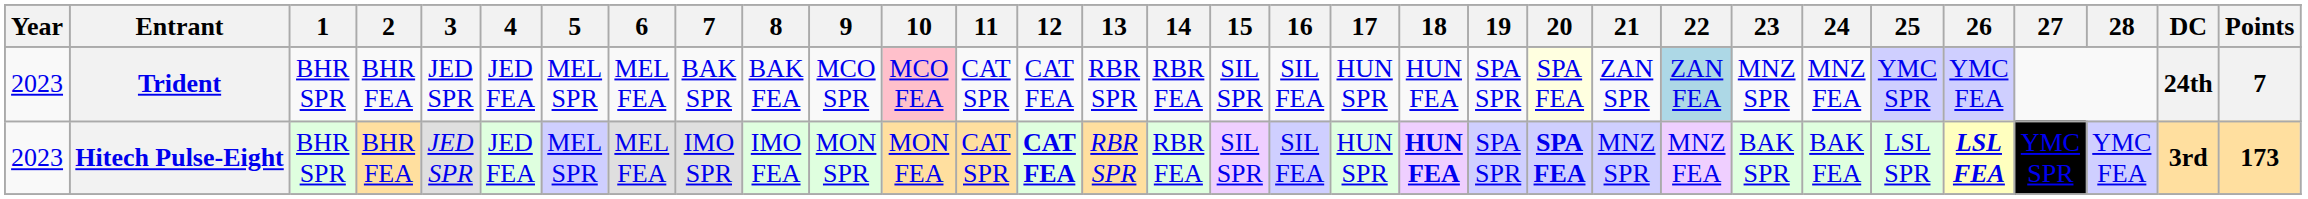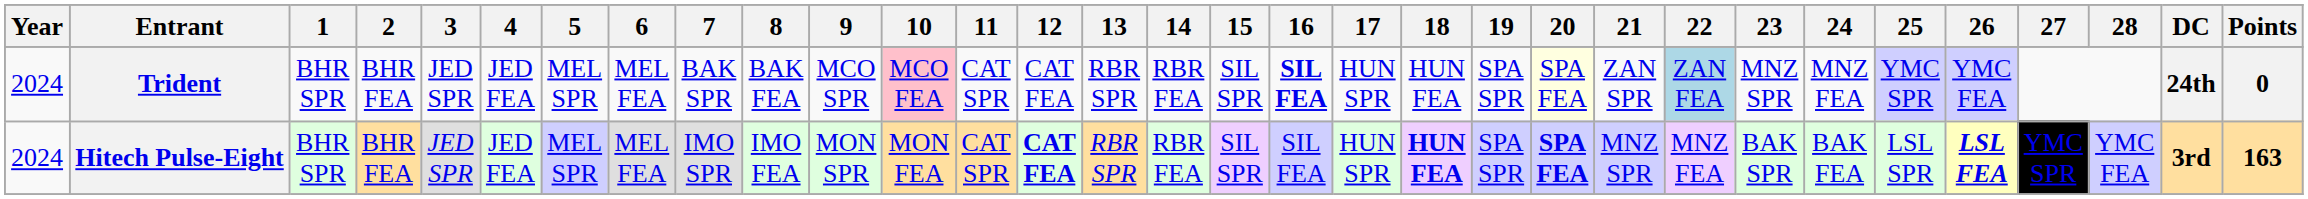 <table class="wikitable" style="text-align:center; font-size:85%">
 <tr>
 <th>Year</th>
 <th>Entrant</th>
 <th>1</th>
 <th>2</th>
 <th>3</th>
 <th>4</th>
 <th>5</th>
 <th>6</th>
 <th>7</th>
 <th>8</th>
 <th>9</th>
 <th>10</th>
 <th>11</th>
 <th>12</th>
 <th>13</th>
 <th>14</th>
 <th>15</th>
 <th>16</th>
 <th>17</th>
 <th>18</th>
 <th>19</th>
 <th>20</th>
 <th>21</th>
 <th>22</th>
 <th>23</th>
 <th>24</th>
 <th>25</th>
 <th>26</th>
 <th>27</th>
 <th>28</th>
 <th>DC</th>
 <th>Points</th>
 </tr>
 <tr>
-<td id=2023F><a href='#'>2023</a></td>
+<td id=2023F><a href='#'>2024</a></td>
 <th nowrap><a href='#'>Trident</a></th>
 <td><a href='#'>BHR<br>SPR</a></td>
 <td><a href='#'>BHR<br>FEA</a></td>
 <td><a href='#'>JED<br>SPR</a></td>
 <td><a href='#'>JED<br>FEA</a></td>
 <td><a href='#'>MEL<br>SPR</a></td>
 <td><a href='#'>MEL<br>FEA</a></td>
 <td><a href='#'>BAK<br>SPR</a></td>
 <td><a href='#'>BAK<br>FEA</a></td>
 <td><a href='#'>MCO<br>SPR</a></td>
 <td style="background: pink;"><a href='#'>MCO<br>FEA</a></td>
 <td><a href='#'>CAT<br>SPR</a></td>
 <td><a href='#'>CAT<br>FEA</a></td>
 <td><a href='#'>RBR<br>SPR</a></td>
 <td><a href='#'>RBR<br>FEA</a></td>
 <td><a href='#'>SIL<br>SPR</a></td>
-<td><a href='#'>SIL<br>FEA</a></td>
+<td><strong><a href='#'>SIL<br>FEA</a></strong></td>
 <td><a href='#'>HUN<br>SPR</a></td>
 <td><a href='#'>HUN<br>FEA</a></td>
 <td><a href='#'>SPA<br>SPR</a></td>
 <td style="background: lightyellow;"><a href='#'>SPA<br>FEA</a></td>
 <td><a href='#'>ZAN<br>SPR</a></td>
 <td style="background: lightblue;"><a href='#'>ZAN<br>FEA</a></td>
 <td><a href='#'>MNZ<br>SPR</a></td>
 <td><a href='#'>MNZ<br>FEA</a></td>
 <td style="background:#CFCFFF;"><a href='#'>YMC<br>SPR</a><br></td>
 <td style="background:#CFCFFF;"><a href='#'>YMC<br>FEA</a><br></td>
 <td colspan=2></td>
 <th>24th</th>
-<th>7</th>
+<th>0</th>
 </tr>
 <tr>
-<td id=2024R><a href='#'>2023</a></td>
+<td id=2024R><a href='#'>2024</a></td>
 <th nowrap><a href='#'>Hitech Pulse-Eight</a></th>
 <td style="background:#DFFFDF;"><a href='#'>BHR<br>SPR</a><br></td>
 <td style="background:#FFDF9F;"><a href='#'>BHR<br>FEA</a><br></td>
 <td style="background:#DFDFDF;"><em><a href='#'>JED<br>SPR</a></em><br></td>
 <td style="background:#DFFFDF;"><a href='#'>JED<br>FEA</a><br></td>
 <td style="background:#CFCFFF;"><a href='#'>MEL<br>SPR</a><br></td>
 <td style="background:#DFDFDF;"><a href='#'>MEL<br>FEA</a><br></td>
 <td style="background:#DFDFDF;"><a href='#'>IMO<br>SPR</a><br></td>
 <td style="background:#DFFFDF;"><a href='#'>IMO<br>FEA</a><br></td>
 <td style="background:#DFFFDF;"><a href='#'>MON<br>SPR</a><br></td>
 <td style="background:#FFDF9F;"><a href='#'>MON<br>FEA</a><br></td>
 <td style="background:#FFDF9F;"><a href='#'>CAT<br>SPR</a><br></td>
 <td style="background:#DFFFDF;"><strong><a href='#'>CAT<br>FEA</a></strong><br></td>
 <td style="background:#FFDF9F;"><em><a href='#'>RBR<br>SPR</a></em><br></td>
 <td style="background:#DFFFDF;"><a href='#'>RBR<br>FEA</a><br></td>
 <td style="background:#EFCFFF;"><a href='#'>SIL<br>SPR</a><br></td>
 <td style="background:#CFCFFF;"><a href='#'>SIL<br>FEA</a><br></td>
 <td style="background:#DFFFDF;"><a href='#'>HUN<br>SPR</a><br></td>
 <td style="background:#EFCFFF;"><strong><a href='#'>HUN<br>FEA</a></strong><br></td>
 <td style="background:#CFCFFF;"><a href='#'>SPA<br>SPR</a><br></td>
 <td style="background:#CFCFFF;"><strong><a href='#'>SPA<br>FEA</a></strong><br></td>
 <td style="background:#CFCFFF;"><a href='#'>MNZ<br>SPR</a><br></td>
 <td style="background:#EFCFFF;"><a href='#'>MNZ<br>FEA</a><br></td>
 <td style="background:#DFFFDF;"><a href='#'>BAK<br>SPR</a><br></td>
 <td style="background:#DFFFDF;"><a href='#'>BAK<br>FEA</a><br></td>
 <td style="background:#DFFFDF;"><a href='#'>LSL<br>SPR</a><br></td>
 <td style="background:#FFFFBF;"><strong><em><a href='#'>LSL<br>FEA</a></em></strong><br></td>
 <td style="background:#000000; color:#FFFFFF;"><a href='#'><span>YMC<br>SPR</span></a><br></td>
 <td style="background:#CFCFFF;"><a href='#'>YMC<br>FEA</a><br></td>
 <th style="background:#FFDF9F;">3rd</th>
-<th style="background:#FFDF9F;">173</th>
+<th style="background:#FFDF9F;">163</th>
 </tr>
 </table>
